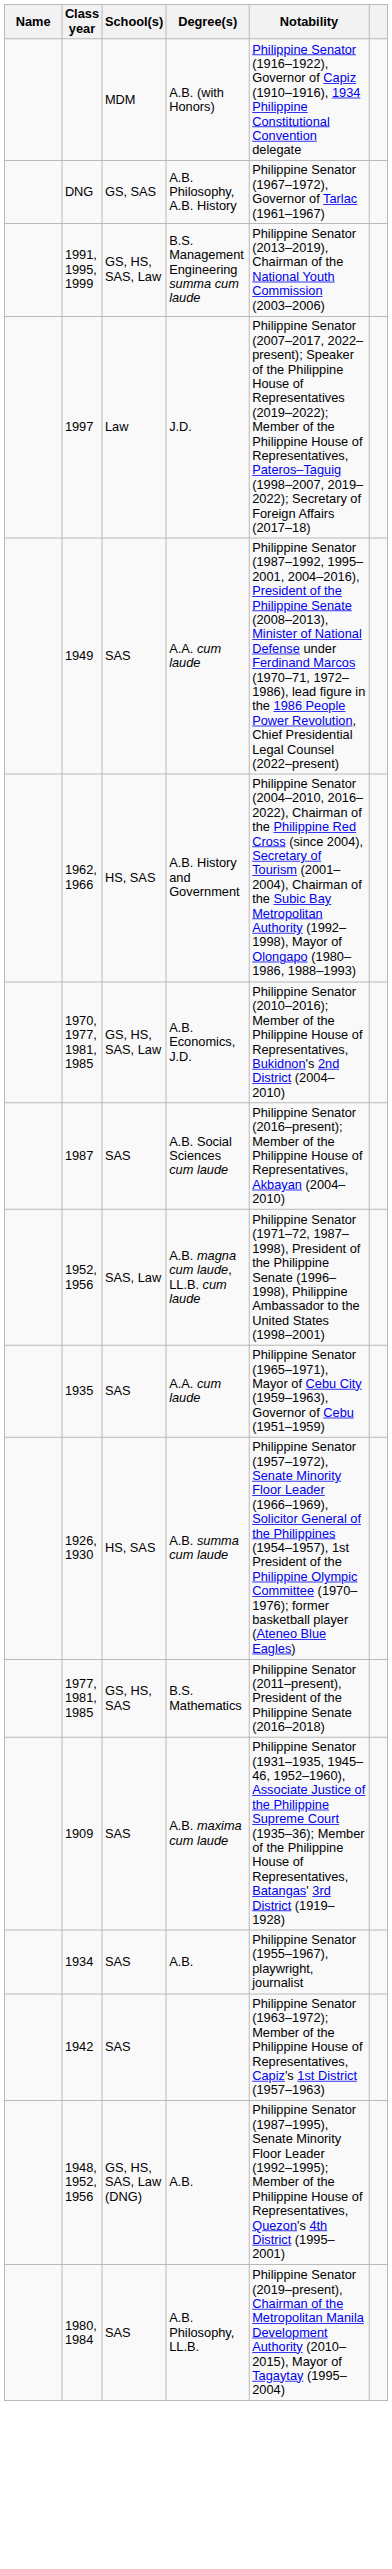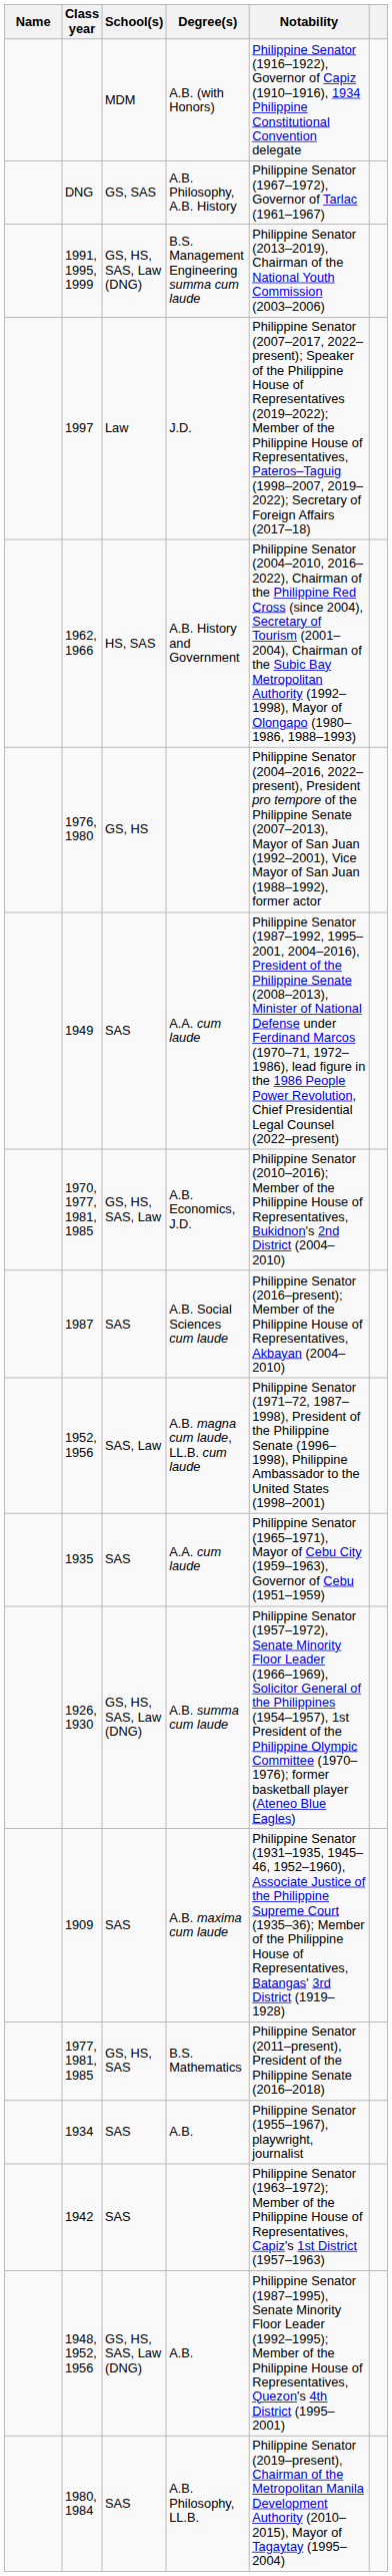 <table class="wikitable sortable" style="width:77%">
 <tr>
 <th style="width:15%;">Name</th>
 <th style="width:5%;">Class year</th>
 <th style="width:5%;">School(s)</th>
 <th>Degree(s)</th>
 <th style="width:*;" class="unsortable">Notability</th>
 <th style="width:5%;" class="unsortable"></th>
 </tr>
 <tr>
 <td></td>
 <td></td>
 <td>MDM</td>
 <td>A.B. (with Honors)</td>
 <td><a href='#'>Philippine Senator</a> (1916–1922), Governor of <a href='#'>Capiz</a> (1910–1916), <a href='#'>1934 Philippine Constitutional Convention</a> delegate</td>
 <td></td>
 </tr>
 <tr>
 <td></td>
 <td>DNG</td>
 <td>GS, SAS</td>
 <td>A.B. Philosophy, A.B. History</td>
 <td>Philippine Senator (1967–1972), Governor of <a href='#'>Tarlac</a> (1961–1967)</td>
 <td></td>
 </tr>
 <tr>
 <td></td>
 <td>1991, 1995, 1999</td>
-<td>GS, HS, SAS, Law</td>
+<td>GS, HS, SAS, Law (DNG)</td>
 <td>B.S. Management Engineering <em>summa cum laude</em></td>
 <td>Philippine Senator (2013–2019), Chairman of the <a href='#'>National Youth Commission</a> (2003–2006)</td>
 <td></td>
 </tr>
 <tr>
 <td></td>
 <td>1997</td>
 <td>Law</td>
 <td>J.D.</td>
 <td>Philippine Senator (2007–2017, 2022–present); Speaker of the Philippine House of Representatives (2019–2022); Member of the Philippine House of Representatives, <a href='#'>Pateros–Taguig</a> (1998–2007, 2019–2022); Secretary of Foreign Affairs (2017–18)</td>
 <td></td>
 </tr>
 <tr>
 <td></td>
+<td>1962, 1966</td>
+<td>HS, SAS</td>
+<td>A.B. History and Government</td>
+<td>Philippine Senator (2004–2010, 2016–2022), Chairman of the <a href='#'>Philippine Red Cross</a> (since 2004), <a href='#'>Secretary of Tourism</a> (2001–2004), Chairman of the <a href='#'>Subic Bay Metropolitan Authority</a> (1992–1998), Mayor of <a href='#'>Olongapo</a> (1980–1986, 1988–1993)</td>
+<td></td>
+</tr>
+<tr>
+<td></td>
+<td>1976, 1980</td>
+<td>GS, HS</td>
+<td></td>
+<td>Philippine Senator (2004–2016, 2022–present), President <em>pro tempore</em> of the Philippine Senate (2007–2013), Mayor of San Juan (1992–2001), Vice Mayor of San Juan (1988–1992), former actor</td>
+<td></td>
+</tr>
+<tr>
+<td></td>
 <td>1949</td>
 <td>SAS</td>
 <td>A.A. <em>cum laude</em></td>
 <td>Philippine Senator (1987–1992, 1995–2001, 2004–2016), <a href='#'>President of the Philippine Senate</a> (2008–2013), <a href='#'>Minister of National Defense</a> under <a href='#'>Ferdinand Marcos</a> (1970–71, 1972–1986), lead figure in the <a href='#'>1986 People Power Revolution</a>, Chief Presidential Legal Counsel (2022–present)</td>
-<td></td>
-</tr>
-<tr>
-<td></td>
-<td>1962, 1966</td>
-<td>HS, SAS</td>
-<td>A.B. History and Government</td>
-<td>Philippine Senator (2004–2010, 2016–2022), Chairman of the <a href='#'>Philippine Red Cross</a> (since 2004), <a href='#'>Secretary of Tourism</a> (2001–2004), Chairman of the <a href='#'>Subic Bay Metropolitan Authority</a> (1992–1998), Mayor of <a href='#'>Olongapo</a> (1980–1986, 1988–1993)</td>
 <td></td>
 </tr>
 <tr>
 <td></td>
 <td>1970, 1977, 1981, 1985</td>
 <td>GS, HS, SAS, Law</td>
 <td>A.B. Economics, J.D.</td>
 <td>Philippine Senator (2010–2016); Member of the Philippine House of Representatives, <a href='#'>Bukidnon</a>'s <a href='#'>2nd District</a> (2004–2010)</td>
 <td></td>
 </tr>
 <tr>
 <td></td>
 <td>1987</td>
 <td>SAS</td>
 <td>A.B. Social Sciences <em>cum laude</em></td>
 <td>Philippine Senator (2016–present); Member of the Philippine House of Representatives, <a href='#'>Akbayan</a> (2004–2010)</td>
 <td></td>
 </tr>
 <tr>
 <td></td>
 <td>1952, 1956</td>
 <td>SAS, Law</td>
 <td>A.B. <em>magna cum laude</em>, LL.B. <em>cum laude</em></td>
 <td>Philippine Senator (1971–72, 1987–1998), President of the Philippine Senate (1996–1998), Philippine Ambassador to the United States (1998–2001)</td>
 <td></td>
 </tr>
 <tr>
 <td></td>
 <td>1935</td>
 <td>SAS</td>
 <td>A.A. <em>cum laude</em></td>
 <td>Philippine Senator (1965–1971), Mayor of <a href='#'>Cebu City</a> (1959–1963), Governor of <a href='#'>Cebu</a> (1951–1959)</td>
 <td></td>
 </tr>
 <tr>
 <td></td>
 <td>1926, 1930</td>
-<td>HS, SAS</td>
+<td>GS, HS, SAS, Law (DNG)</td>
 <td>A.B. <em>summa cum laude</em></td>
 <td>Philippine Senator (1957–1972), <a href='#'>Senate Minority Floor Leader</a> (1966–1969), <a href='#'>Solicitor General of the Philippines</a> (1954–1957), 1st President of the <a href='#'>Philippine Olympic Committee</a> (1970–1976); former basketball player (<a href='#'>Ateneo Blue Eagles</a>)</td>
+<td></td>
+</tr>
+<tr>
+<td></td>
+<td>1909</td>
+<td>SAS</td>
+<td>A.B. <em>maxima cum laude</em></td>
+<td>Philippine Senator (1931–1935, 1945–46, 1952–1960), <a href='#'>Associate Justice of the Philippine Supreme Court</a> (1935–36); Member of the Philippine House of Representatives, <a href='#'>Batangas</a>' <a href='#'>3rd District</a> (1919–1928)</td>
 <td></td>
 </tr>
 <tr>
 <td></td>
 <td>1977, 1981, 1985</td>
 <td>GS, HS, SAS</td>
 <td>B.S. Mathematics</td>
 <td>Philippine Senator (2011–present), President of the Philippine Senate (2016–2018)</td>
-<td></td>
-</tr>
-<tr>
-<td></td>
-<td>1909</td>
-<td>SAS</td>
-<td>A.B. <em>maxima cum laude</em></td>
-<td>Philippine Senator (1931–1935, 1945–46, 1952–1960), <a href='#'>Associate Justice of the Philippine Supreme Court</a> (1935–36); Member of the Philippine House of Representatives, <a href='#'>Batangas</a>' <a href='#'>3rd District</a> (1919–1928)</td>
 <td></td>
 </tr>
 <tr>
 <td></td>
 <td>1934</td>
 <td>SAS</td>
 <td>A.B.</td>
 <td>Philippine Senator (1955–1967), playwright, journalist</td>
 <td></td>
 </tr>
 <tr>
 <td></td>
 <td>1942</td>
 <td>SAS</td>
 <td></td>
 <td>Philippine Senator (1963–1972); Member of the Philippine House of Representatives, <a href='#'>Capiz</a>'s <a href='#'>1st District</a> (1957–1963)</td>
 <td></td>
 </tr>
 <tr>
 <td></td>
 <td>1948, 1952, 1956</td>
 <td>GS, HS, SAS, Law (DNG)</td>
 <td>A.B.</td>
 <td>Philippine Senator (1987–1995), Senate Minority Floor Leader (1992–1995); Member of the Philippine House of Representatives, <a href='#'>Quezon</a>'s <a href='#'>4th District</a> (1995–2001)</td>
 <td></td>
 </tr>
 <tr>
 <td></td>
 <td>1980, 1984</td>
 <td>SAS</td>
 <td>A.B. Philosophy, LL.B.</td>
 <td>Philippine Senator (2019–present), <a href='#'>Chairman of the Metropolitan Manila Development Authority</a> (2010–2015), Mayor of <a href='#'>Tagaytay</a> (1995–2004)</td>
 <td></td>
 </tr>
 </table>
